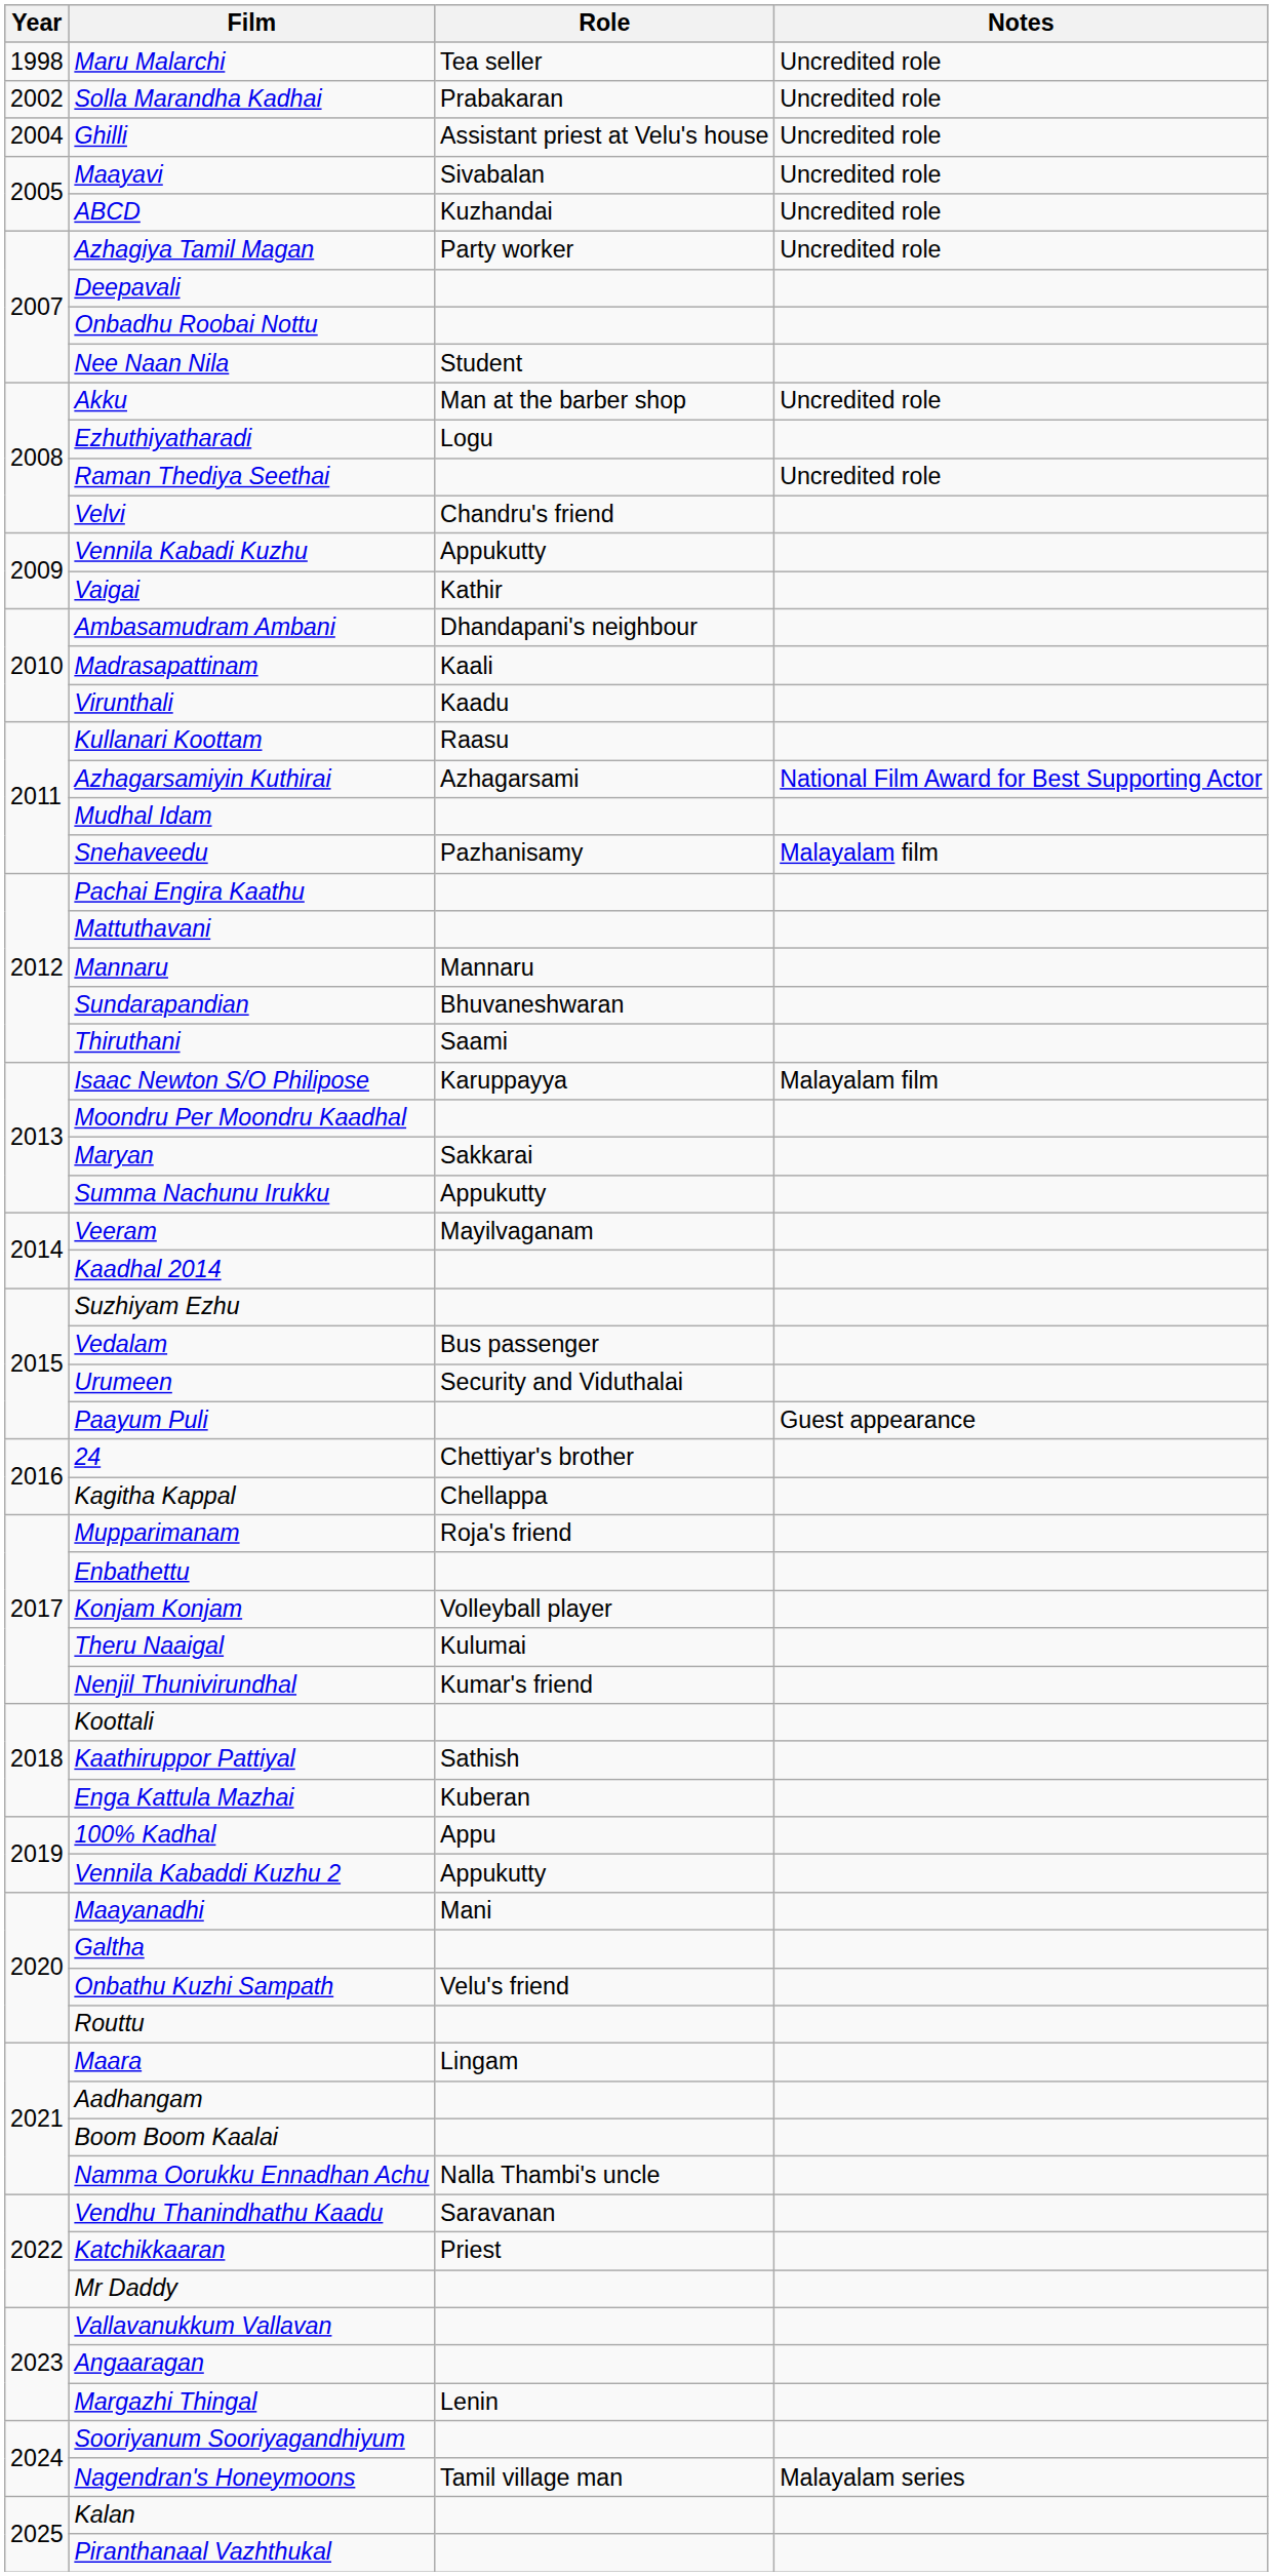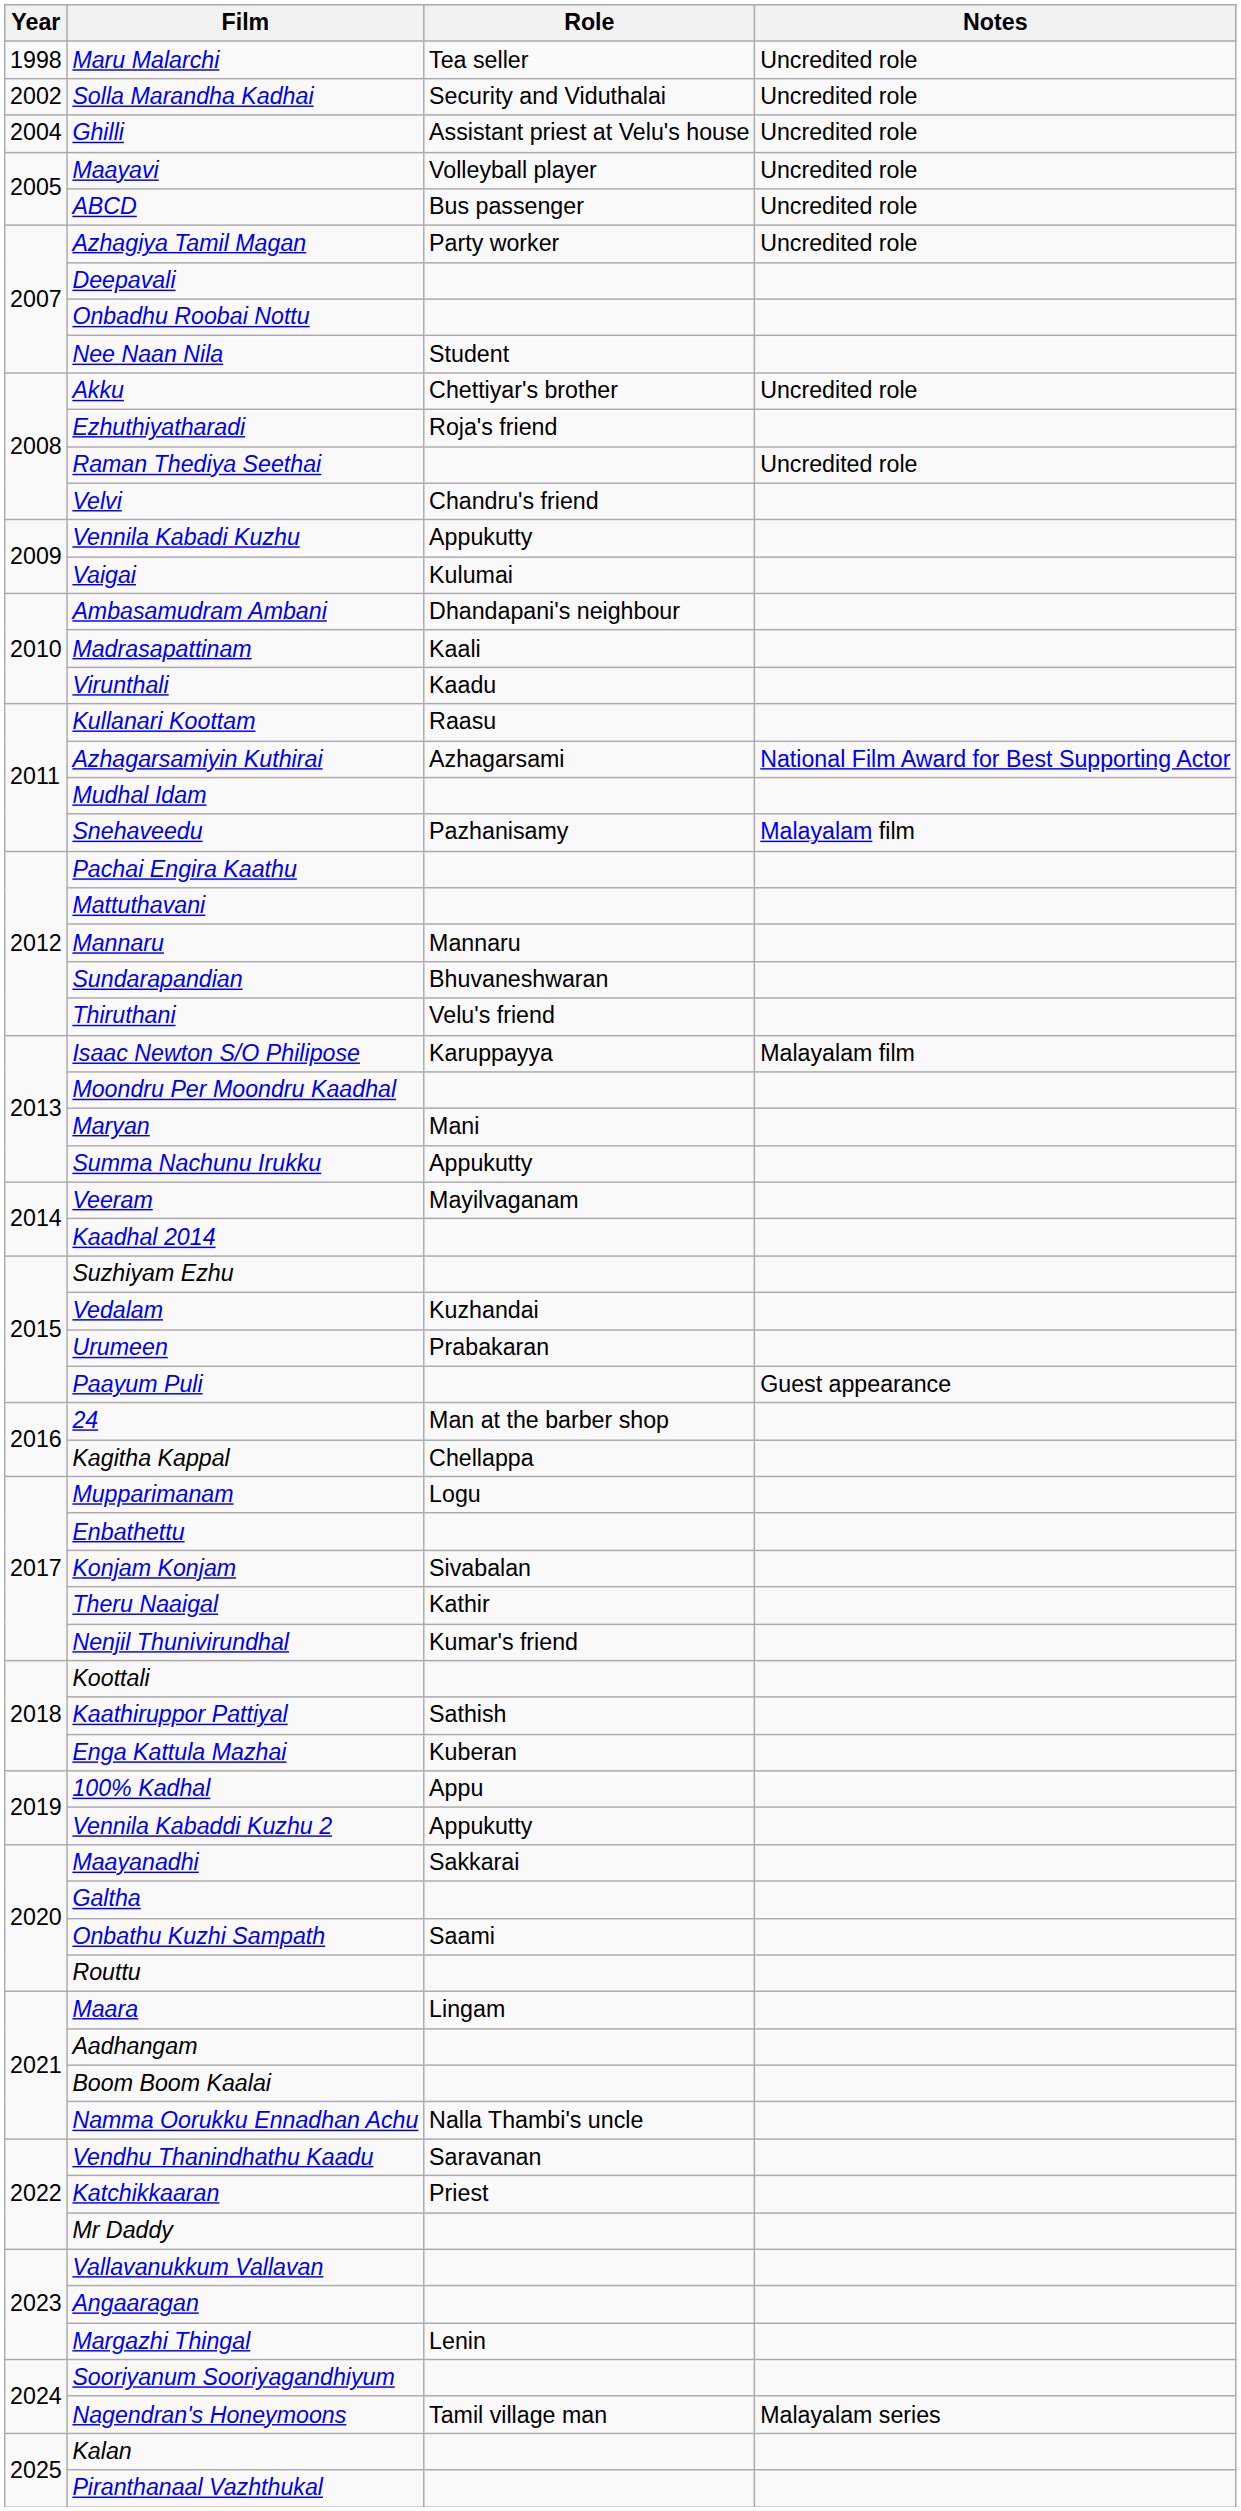 <table class="wikitable">
 <tr style="background:#ccc; text-align:center;">
 <th>Year</th>
 <th>Film</th>
 <th>Role</th>
 <th>Notes</th>
 </tr>
 <tr>
 <td>1998</td>
 <td><em><a href='#'>Maru Malarchi</a></em></td>
 <td>Tea seller</td>
 <td>Uncredited role</td>
 </tr>
 <tr>
 <td>2002</td>
 <td><em><a href='#'>Solla Marandha Kadhai</a></em></td>
-<td>Prabakaran</td>
+<td>Security and Viduthalai</td>
 <td>Uncredited role</td>
 </tr>
 <tr>
 <td>2004</td>
 <td><em><a href='#'>Ghilli</a></em></td>
 <td>Assistant priest at Velu's house</td>
 <td>Uncredited role</td>
 </tr>
 <tr>
 <td rowspan="2">2005</td>
 <td><em><a href='#'>Maayavi</a></em></td>
-<td>Sivabalan</td>
+<td>Volleyball player</td>
 <td>Uncredited role</td>
 </tr>
 <tr>
 <td><em><a href='#'>ABCD</a></em></td>
-<td>Kuzhandai</td>
+<td>Bus passenger</td>
 <td>Uncredited role</td>
 </tr>
 <tr>
 <td rowspan ="4">2007</td>
 <td><em><a href='#'>Azhagiya Tamil Magan</a></em></td>
 <td>Party worker</td>
 <td>Uncredited role</td>
 </tr>
 <tr>
 <td><em><a href='#'>Deepavali</a></em></td>
 <td></td>
 <td></td>
 </tr>
 <tr>
 <td><em><a href='#'>Onbadhu Roobai Nottu</a></em></td>
 <td></td>
 <td></td>
 </tr>
 <tr>
 <td><em><a href='#'>Nee Naan Nila</a></em></td>
 <td>Student</td>
 <td></td>
 </tr>
 <tr>
 <td rowspan ="4">2008</td>
 <td><em><a href='#'>Akku</a></em></td>
-<td>Man at the barber shop</td>
+<td>Chettiyar's brother</td>
 <td>Uncredited role</td>
 </tr>
 <tr>
 <td><em><a href='#'>Ezhuthiyatharadi</a></em></td>
-<td>Logu</td>
+<td>Roja's friend</td>
 <td></td>
 </tr>
 <tr>
 <td><em><a href='#'>Raman Thediya Seethai</a></em></td>
 <td></td>
 <td>Uncredited role</td>
 </tr>
 <tr>
 <td><em><a href='#'>Velvi</a></em></td>
 <td>Chandru's friend</td>
 <td></td>
 </tr>
 <tr>
 <td rowspan ="2">2009</td>
 <td><em><a href='#'>Vennila Kabadi Kuzhu</a></em></td>
 <td>Appukutty</td>
 <td></td>
 </tr>
 <tr>
 <td><em><a href='#'>Vaigai</a></em></td>
-<td>Kathir</td>
+<td>Kulumai</td>
 <td></td>
 </tr>
 <tr>
 <td rowspan ="3">2010</td>
 <td><em><a href='#'>Ambasamudram Ambani</a></em></td>
 <td>Dhandapani's neighbour</td>
 <td></td>
 </tr>
 <tr>
 <td><em><a href='#'>Madrasapattinam</a></em></td>
 <td>Kaali</td>
 <td></td>
 </tr>
 <tr>
 <td><em><a href='#'>Virunthali</a></em></td>
 <td>Kaadu</td>
 <td></td>
 </tr>
 <tr>
 <td rowspan ="4">2011</td>
 <td><em><a href='#'>Kullanari Koottam</a></em></td>
 <td>Raasu</td>
 <td></td>
 </tr>
 <tr>
 <td><em><a href='#'>Azhagarsamiyin Kuthirai</a></em></td>
 <td>Azhagarsami</td>
 <td><a href='#'>National Film Award for Best Supporting Actor</a></td>
 </tr>
 <tr>
 <td><em><a href='#'>Mudhal Idam</a></em></td>
 <td></td>
 <td></td>
 </tr>
 <tr>
 <td><em><a href='#'>Snehaveedu</a></em></td>
 <td>Pazhanisamy</td>
 <td><a href='#'>Malayalam</a> film</td>
 </tr>
 <tr>
 <td rowspan ="5">2012</td>
 <td><em><a href='#'>Pachai Engira Kaathu</a></em></td>
 <td></td>
 <td></td>
 </tr>
 <tr>
 <td><em><a href='#'>Mattuthavani</a></em></td>
 <td></td>
 <td></td>
 </tr>
 <tr>
 <td><em><a href='#'>Mannaru</a></em></td>
 <td>Mannaru</td>
 <td></td>
 </tr>
 <tr>
 <td><em><a href='#'>Sundarapandian</a></em></td>
 <td>Bhuvaneshwaran</td>
 <td></td>
 </tr>
 <tr>
 <td><em><a href='#'>Thiruthani</a></em></td>
-<td>Saami</td>
+<td>Velu's friend</td>
 <td></td>
 </tr>
 <tr>
 <td rowspan ="4">2013</td>
 <td><em><a href='#'>Isaac Newton S/O Philipose</a></em></td>
 <td>Karuppayya</td>
 <td>Malayalam film</td>
 </tr>
 <tr>
 <td><em><a href='#'>Moondru Per Moondru Kaadhal</a></em></td>
 <td></td>
 <td></td>
 </tr>
 <tr>
 <td><em><a href='#'>Maryan</a></em></td>
-<td>Sakkarai</td>
+<td>Mani</td>
 <td></td>
 </tr>
 <tr>
 <td><em><a href='#'>Summa Nachunu Irukku</a></em></td>
 <td>Appukutty</td>
 <td></td>
 </tr>
 <tr>
 <td rowspan ="2">2014</td>
 <td><em><a href='#'>Veeram</a></em></td>
 <td>Mayilvaganam</td>
 <td></td>
 </tr>
 <tr>
 <td><em><a href='#'>Kaadhal 2014</a></em></td>
 <td></td>
 <td></td>
 </tr>
 <tr>
 <td rowspan ="4">2015</td>
 <td><em>Suzhiyam Ezhu</em></td>
 <td></td>
 <td></td>
 </tr>
 <tr>
 <td><em><a href='#'>Vedalam</a></em></td>
-<td>Bus passenger</td>
+<td>Kuzhandai</td>
 <td></td>
 </tr>
 <tr>
 <td><em><a href='#'>Urumeen</a></em></td>
-<td>Security and Viduthalai</td>
+<td>Prabakaran</td>
 <td></td>
 </tr>
 <tr>
 <td><em><a href='#'>Paayum Puli</a></em></td>
 <td></td>
 <td>Guest appearance</td>
 </tr>
 <tr>
 <td rowspan ="2">2016</td>
 <td><em><a href='#'>24</a></em></td>
-<td>Chettiyar's brother</td>
+<td>Man at the barber shop</td>
 <td></td>
 </tr>
 <tr>
 <td><em>Kagitha Kappal</em></td>
 <td>Chellappa</td>
 <td></td>
 </tr>
 <tr>
 <td rowspan ="5">2017</td>
 <td><em><a href='#'>Mupparimanam</a></em></td>
-<td>Roja's friend</td>
+<td>Logu</td>
 <td></td>
 </tr>
 <tr>
 <td><em><a href='#'>Enbathettu</a></em></td>
 <td></td>
 <td></td>
 </tr>
 <tr>
 <td><em><a href='#'>Konjam Konjam</a></em></td>
-<td>Volleyball player</td>
+<td>Sivabalan</td>
 <td></td>
 </tr>
 <tr>
 <td><em><a href='#'>Theru Naaigal</a></em></td>
-<td>Kulumai</td>
+<td>Kathir</td>
 <td></td>
 </tr>
 <tr>
 <td><em><a href='#'>Nenjil Thunivirundhal</a></em></td>
 <td>Kumar's friend</td>
 <td></td>
 </tr>
 <tr>
 <td rowspan ="3">2018</td>
 <td><em>Koottali</em></td>
 <td></td>
 <td></td>
 </tr>
 <tr>
 <td><em><a href='#'>Kaathiruppor Pattiyal</a></em></td>
 <td>Sathish</td>
 <td></td>
 </tr>
 <tr>
 <td><em><a href='#'>Enga Kattula Mazhai</a></em></td>
 <td>Kuberan</td>
 <td></td>
 </tr>
 <tr>
 <td rowspan ="2">2019</td>
 <td><em><a href='#'>100% Kadhal</a></em></td>
 <td>Appu</td>
 <td></td>
 </tr>
 <tr>
 <td><em><a href='#'>Vennila Kabaddi Kuzhu 2</a></em></td>
 <td>Appukutty</td>
 <td></td>
 </tr>
 <tr>
 <td rowspan ="4">2020</td>
 <td><em><a href='#'>Maayanadhi</a></em></td>
-<td>Mani</td>
+<td>Sakkarai</td>
 <td></td>
 </tr>
 <tr>
 <td><em><a href='#'>Galtha</a></em></td>
 <td></td>
 <td></td>
 </tr>
 <tr>
 <td><em><a href='#'>Onbathu Kuzhi Sampath</a></em></td>
-<td>Velu's friend</td>
+<td>Saami</td>
 <td></td>
 </tr>
 <tr>
 <td><em>Routtu</em></td>
 <td></td>
 <td></td>
 </tr>
 <tr>
 <td rowspan ="4">2021</td>
 <td><em><a href='#'>Maara</a></em></td>
 <td>Lingam</td>
 <td></td>
 </tr>
 <tr>
 <td><em>Aadhangam</em></td>
 <td></td>
 <td></td>
 </tr>
 <tr>
 <td><em>Boom Boom Kaalai</em></td>
 <td></td>
 <td></td>
 </tr>
 <tr>
 <td><em><a href='#'>Namma Oorukku Ennadhan Achu</a></em></td>
 <td>Nalla Thambi's uncle</td>
 <td></td>
 </tr>
 <tr>
 <td rowspan ="3">2022</td>
 <td><em><a href='#'>Vendhu Thanindhathu Kaadu</a></em></td>
 <td>Saravanan</td>
 <td></td>
 </tr>
 <tr>
 <td><em><a href='#'>Katchikkaaran</a></em></td>
 <td>Priest</td>
 <td></td>
 </tr>
 <tr>
 <td><em>Mr Daddy</em></td>
 <td></td>
 <td></td>
 </tr>
 <tr>
 <td rowspan="3">2023</td>
 <td><em><a href='#'>Vallavanukkum Vallavan</a></em></td>
 <td></td>
 <td></td>
 </tr>
 <tr>
 <td><em><a href='#'>Angaaragan</a></em></td>
 <td></td>
 <td></td>
 </tr>
 <tr>
 <td><em><a href='#'>Margazhi Thingal</a></em></td>
 <td>Lenin</td>
 <td></td>
 </tr>
 <tr>
 <td rowspan="2">2024</td>
 <td><em><a href='#'>Sooriyanum Sooriyagandhiyum</a></em></td>
 <td></td>
 <td></td>
 </tr>
 <tr>
 <td><em><a href='#'>Nagendran's Honeymoons</a></em></td>
 <td>Tamil village man</td>
 <td>Malayalam series</td>
 </tr>
 <tr>
 <td rowspan="2">2025</td>
 <td><em>Kalan</em></td>
 <td></td>
 <td></td>
 </tr>
 <tr>
 <td><em><a href='#'>Piranthanaal Vazhthukal</a></em></td>
 <td></td>
 <td></td>
 </tr>
 <tr>
 </tr>
 </table>
